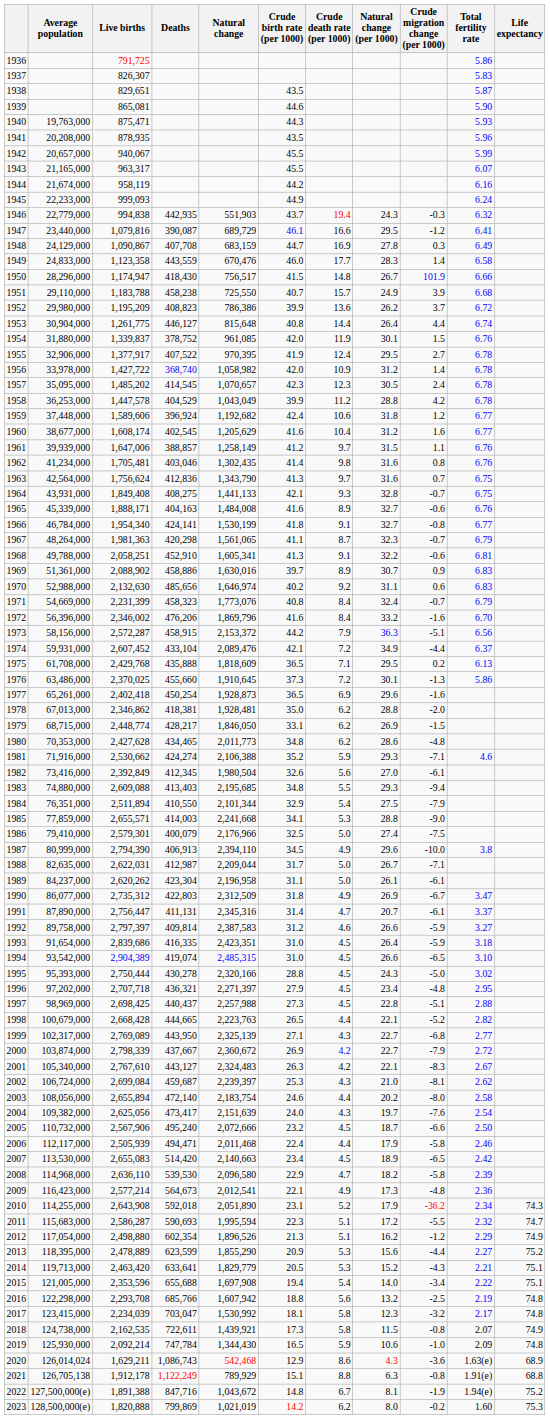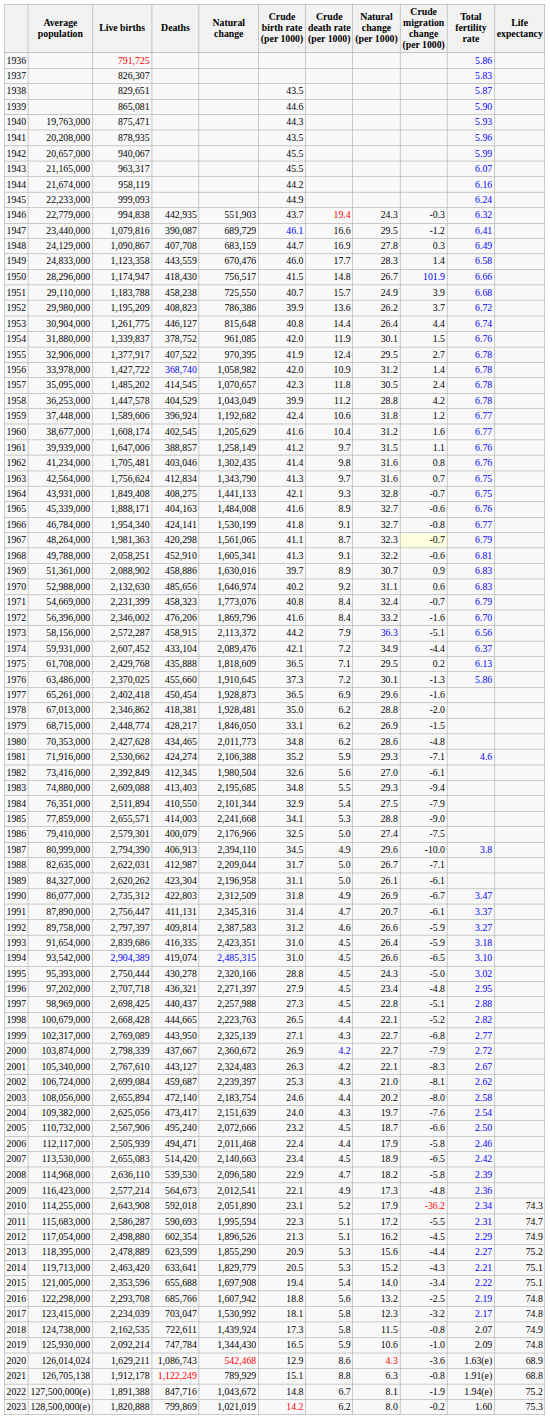 <table class="wikitable sortable" style="text-align: right;">
 <tr>
 <th></th>
 <th width="70pt">Average population</th>
 <th width="90pt">Live births</th>
 <th width="70pt">Deaths</th>
 <th width="90pt">Natural change</th>
 <th width="70pt">Crude birth rate (per 1000)</th>
 <th width="70pt">Crude death rate (per 1000)</th>
 <th width="70pt">Natural change (per 1000)</th>
 <th width="70pt">Crude migration change (per 1000)</th>
 <th width="70pt">Total fertility rate<br></th>
 <th width="70pt">Life expectancy</th>
 </tr>
 <tr>
 <td>1936</td>
 <td></td>
 <td style="color:red;">791,725</td>
 <td></td>
 <td></td>
 <td></td>
 <td></td>
 <td></td>
 <td></td>
 <td style="color:blue">5.86</td>
 <td></td>
 </tr>
 <tr>
 <td>1937</td>
 <td></td>
 <td>826,307</td>
 <td></td>
 <td></td>
 <td></td>
 <td></td>
 <td></td>
 <td></td>
 <td style="color:blue">5.83</td>
 <td></td>
 </tr>
 <tr>
 <td>1938</td>
 <td></td>
 <td>829,651</td>
 <td></td>
 <td></td>
 <td>43.5</td>
 <td></td>
 <td></td>
 <td></td>
 <td style="color:blue">5.87</td>
 <td></td>
 </tr>
 <tr>
 <td>1939</td>
 <td></td>
 <td>865,081</td>
 <td></td>
 <td></td>
 <td>44.6</td>
 <td></td>
 <td></td>
 <td></td>
 <td style="color:blue">5.90</td>
 <td></td>
 </tr>
 <tr>
 <td>1940</td>
 <td>19,763,000</td>
 <td>875,471</td>
 <td></td>
 <td></td>
 <td>44.3</td>
 <td></td>
 <td></td>
 <td></td>
 <td style="color:blue">5.93</td>
 <td></td>
 </tr>
 <tr>
 <td>1941</td>
 <td>20,208,000</td>
 <td>878,935</td>
 <td></td>
 <td></td>
 <td>43.5</td>
 <td></td>
 <td></td>
 <td></td>
 <td style="color:blue">5.96</td>
 <td></td>
 </tr>
 <tr>
 <td>1942</td>
 <td>20,657,000</td>
 <td>940,067</td>
 <td></td>
 <td></td>
 <td>45.5</td>
 <td></td>
 <td></td>
 <td></td>
 <td style="color:blue">5.99</td>
 <td></td>
 </tr>
 <tr>
 <td>1943</td>
 <td>21,165,000</td>
 <td>963,317</td>
 <td></td>
 <td></td>
 <td>45.5</td>
 <td></td>
 <td></td>
 <td></td>
 <td style="color:blue">6.07</td>
 <td></td>
 </tr>
 <tr>
 <td>1944</td>
 <td>21,674,000</td>
 <td>958,119</td>
 <td></td>
 <td></td>
 <td>44.2</td>
 <td></td>
 <td></td>
 <td></td>
 <td style="color:blue">6.16</td>
 <td></td>
 </tr>
 <tr>
 <td>1945</td>
 <td>22,233,000</td>
 <td>999,093</td>
 <td></td>
 <td></td>
 <td>44.9</td>
 <td></td>
 <td></td>
 <td></td>
 <td style="color:blue">6.24</td>
 <td></td>
 </tr>
 <tr>
 <td>1946</td>
 <td>22,779,000</td>
 <td>994,838</td>
 <td>442,935</td>
 <td>551,903</td>
 <td>43.7</td>
 <td style="color:red;">19.4</td>
 <td>24.3</td>
 <td>-0.3</td>
 <td style="color:blue">6.32</td>
 <td></td>
 </tr>
 <tr>
 <td>1947</td>
 <td>23,440,000</td>
 <td>1,079,816</td>
 <td>390,087</td>
 <td>689,729</td>
 <td style="color:blue;">46.1</td>
 <td>16.6</td>
 <td>29.5</td>
 <td>-1.2</td>
 <td style="color:blue">6.41</td>
 <td></td>
 </tr>
 <tr>
 <td>1948</td>
 <td>24,129,000</td>
 <td>1,090,867</td>
 <td>407,708</td>
 <td>683,159</td>
 <td>44.7</td>
 <td>16.9</td>
 <td>27.8</td>
 <td>0.3</td>
 <td style="color:blue">6.49</td>
 <td></td>
 </tr>
 <tr>
 <td>1949</td>
 <td>24,833,000</td>
 <td>1,123,358</td>
 <td>443,559</td>
 <td>670,476</td>
 <td>46.0</td>
 <td>17.7</td>
 <td>28.3</td>
 <td>1.4</td>
 <td style="color:blue">6.58</td>
 <td></td>
 </tr>
 <tr>
 <td>1950</td>
 <td>28,296,000</td>
 <td>1,174,947</td>
 <td>418,430</td>
 <td>756,517</td>
 <td>41.5</td>
 <td>14.8</td>
 <td>26.7</td>
 <td style="color:blue">101.9</td>
 <td style="color:blue">6.66</td>
 <td></td>
 </tr>
 <tr>
 <td>1951</td>
 <td>29,110,000</td>
 <td>1,183,788</td>
 <td>458,238</td>
 <td>725,550</td>
 <td>40.7</td>
 <td>15.7</td>
 <td>24.9</td>
 <td>3.9</td>
 <td style="color:blue">6.68</td>
 <td></td>
 </tr>
 <tr>
 <td>1952</td>
 <td>29,980,000</td>
 <td>1,195,209</td>
 <td>408,823</td>
 <td>786,386</td>
 <td>39.9</td>
 <td>13.6</td>
 <td>26.2</td>
 <td>3.7</td>
 <td style="color:blue">6.72</td>
 <td></td>
 </tr>
 <tr>
 <td>1953</td>
 <td>30,904,000</td>
 <td>1,261,775</td>
 <td>446,127</td>
 <td>815,648</td>
 <td>40.8</td>
 <td>14.4</td>
 <td>26.4</td>
 <td>4.4</td>
 <td style="color:blue">6.74</td>
 <td></td>
 </tr>
 <tr>
 <td>1954</td>
 <td>31,880,000</td>
 <td>1,339,837</td>
 <td>378,752</td>
 <td>961,085</td>
 <td>42.0</td>
 <td>11.9</td>
 <td>30.1</td>
 <td>1.5</td>
 <td style="color:blue">6.76</td>
 <td></td>
 </tr>
 <tr>
 <td>1955</td>
 <td>32,906,000</td>
 <td>1,377,917</td>
 <td>407,522</td>
 <td>970,395</td>
 <td>41.9</td>
 <td>12.4</td>
 <td>29.5</td>
 <td>2.7</td>
 <td style="color:blue">6.78</td>
 <td></td>
 </tr>
 <tr>
 <td>1956</td>
 <td>33,978,000</td>
 <td>1,427,722</td>
 <td style="color:blue;">368,740</td>
 <td>1,058,982</td>
 <td>42.0</td>
 <td>10.9</td>
 <td>31.2</td>
 <td>1.4</td>
 <td style="color:blue">6.78</td>
 <td></td>
 </tr>
 <tr>
 <td>1957</td>
 <td>35,095,000</td>
 <td>1,485,202</td>
 <td>414,545</td>
 <td>1,070,657</td>
 <td>42.3</td>
-<td>12.3</td>
+<td>11.8</td>
 <td>30.5</td>
 <td>2.4</td>
 <td style="color:blue">6.78</td>
 <td></td>
 </tr>
 <tr>
 <td>1958</td>
 <td>36,253,000</td>
 <td>1,447,578</td>
 <td>404,529</td>
 <td>1,043,049</td>
 <td>39.9</td>
 <td>11.2</td>
 <td>28.8</td>
 <td>4.2</td>
 <td style="color:blue">6.78</td>
 <td></td>
 </tr>
 <tr>
 <td>1959</td>
 <td>37,448,000</td>
 <td>1,589,606</td>
 <td>396,924</td>
 <td>1,192,682</td>
 <td>42.4</td>
 <td>10.6</td>
 <td>31.8</td>
 <td>1.2</td>
 <td style="color:blue">6.77</td>
 <td></td>
 </tr>
 <tr>
 <td>1960</td>
 <td>38,677,000</td>
 <td>1,608,174</td>
 <td>402,545</td>
 <td>1,205,629</td>
 <td>41.6</td>
 <td>10.4</td>
 <td>31.2</td>
 <td>1.6</td>
 <td style="color:blue">6.77</td>
 <td></td>
 </tr>
 <tr>
 <td>1961</td>
 <td>39,939,000</td>
 <td>1,647,006</td>
 <td>388,857</td>
 <td>1,258,149</td>
 <td>41.2</td>
 <td>9.7</td>
 <td>31.5</td>
 <td>1.1</td>
 <td style="color:blue">6.76</td>
 <td></td>
 </tr>
 <tr>
 <td>1962</td>
 <td>41,234,000</td>
 <td>1,705,481</td>
 <td>403,046</td>
 <td>1,302,435</td>
 <td>41.4</td>
 <td>9.8</td>
 <td>31.6</td>
 <td>0.8</td>
 <td style="color:blue">6.76</td>
 <td></td>
 </tr>
 <tr>
 <td>1963</td>
 <td>42,564,000</td>
 <td>1,756,624</td>
-<td>412,836</td>
+<td>412,834</td>
 <td>1,343,790</td>
 <td>41.3</td>
 <td>9.7</td>
 <td>31.6</td>
 <td>0.7</td>
 <td style="color:blue">6.75</td>
 <td></td>
 </tr>
 <tr>
 <td>1964</td>
 <td>43,931,000</td>
 <td>1,849,408</td>
 <td>408,275</td>
 <td>1,441,133</td>
 <td>42.1</td>
 <td>9.3</td>
 <td>32.8</td>
 <td>-0.7</td>
 <td style="color:blue">6.75</td>
 <td></td>
 </tr>
 <tr>
 <td>1965</td>
 <td>45,339,000</td>
 <td>1,888,171</td>
 <td>404,163</td>
 <td>1,484,008</td>
 <td>41.6</td>
 <td>8.9</td>
 <td>32.7</td>
 <td>-0.6</td>
 <td style="color:blue">6.76</td>
 <td></td>
 </tr>
 <tr>
 <td>1966</td>
 <td>46,784,000</td>
 <td>1,954,340</td>
 <td>424,141</td>
 <td>1,530,199</td>
 <td>41.8</td>
 <td>9.1</td>
 <td>32.7</td>
 <td>-0.8</td>
 <td style="color:blue">6.77</td>
 <td></td>
 </tr>
 <tr>
 <td>1967</td>
 <td>48,264,000</td>
 <td>1,981,363</td>
 <td>420,298</td>
 <td>1,561,065</td>
 <td>41.1</td>
 <td>8.7</td>
 <td>32.3</td>
-<td>-0.7</td>
+<td style="background: lightyellow;">-0.7</td>
 <td style="color:blue">6.79</td>
 <td></td>
 </tr>
 <tr>
 <td>1968</td>
 <td>49,788,000</td>
 <td>2,058,251</td>
 <td>452,910</td>
 <td>1,605,341</td>
 <td>41.3</td>
 <td>9.1</td>
 <td>32.2</td>
 <td>-0.6</td>
 <td style="color:blue">6.81</td>
 <td></td>
 </tr>
 <tr>
 <td>1969</td>
 <td>51,361,000</td>
 <td>2,088,902</td>
 <td>458,886</td>
 <td>1,630,016</td>
 <td>39.7</td>
 <td>8.9</td>
 <td>30.7</td>
 <td>0.9</td>
 <td style="color:blue">6.83</td>
 <td></td>
 </tr>
 <tr>
 <td>1970</td>
 <td>52,988,000</td>
 <td>2,132,630</td>
 <td>485,656</td>
 <td>1,646,974</td>
 <td>40.2</td>
 <td>9.2</td>
 <td>31.1</td>
 <td>0.6</td>
 <td style="color:blue">6.83</td>
 <td></td>
 </tr>
 <tr>
 <td>1971</td>
 <td>54,669,000</td>
 <td>2,231,399</td>
 <td>458,323</td>
 <td>1,773,076</td>
 <td>40.8</td>
 <td>8.4</td>
 <td>32.4</td>
 <td>-0.7</td>
 <td style="color:blue">6.79</td>
 <td></td>
 </tr>
 <tr>
 <td>1972</td>
 <td>56,396,000</td>
 <td>2,346,002</td>
 <td>476,206</td>
 <td>1,869,796</td>
 <td>41.6</td>
 <td>8.4</td>
 <td>33.2</td>
 <td>-1.6</td>
 <td style="color:blue">6.70</td>
 <td></td>
 </tr>
 <tr>
 <td>1973</td>
 <td>58,156,000</td>
 <td>2,572,287</td>
 <td>458,915</td>
-<td>2,153,372</td>
+<td>2,113,372</td>
 <td>44.2</td>
 <td>7.9</td>
 <td style="color: blue">36.3</td>
 <td>-5.1</td>
 <td style="color:blue">6.56</td>
 <td></td>
 </tr>
 <tr>
 <td>1974</td>
 <td>59,931,000</td>
 <td>2,607,452</td>
 <td>433,104</td>
 <td>2,089,476</td>
 <td>42.1</td>
 <td>7.2</td>
 <td>34.9</td>
 <td>-4.4</td>
 <td style="color:blue">6.37</td>
 <td></td>
 </tr>
 <tr>
 <td>1975</td>
 <td>61,708,000</td>
 <td>2,429,768</td>
 <td>435,888</td>
 <td>1,818,609</td>
 <td>36.5</td>
 <td>7.1</td>
 <td>29.5</td>
 <td>0.2</td>
 <td style="color:blue">6.13</td>
 <td></td>
 </tr>
 <tr>
 <td>1976</td>
 <td>63,486,000</td>
 <td>2,370,025</td>
 <td>455,660</td>
 <td>1,910,645</td>
 <td>37.3</td>
 <td>7.2</td>
 <td>30.1</td>
 <td>-1.3</td>
 <td style="color: blue">5.86</td>
 <td style="color:blue"></td>
 </tr>
 <tr>
 <td>1977</td>
 <td>65,261,000</td>
 <td>2,402,418</td>
-<td>450,254</td>
+<td>450,454</td>
 <td>1,928,873</td>
 <td>36.5</td>
 <td>6.9</td>
 <td>29.6</td>
 <td>-1.6</td>
 <td style="color:blue"></td>
 <td></td>
 </tr>
 <tr>
 <td>1978</td>
 <td>67,013,000</td>
 <td>2,346,862</td>
 <td>418,381</td>
 <td>1,928,481</td>
 <td>35.0</td>
 <td>6.2</td>
 <td>28.8</td>
 <td>-2.0</td>
 <td style="color:blue"></td>
 <td></td>
 </tr>
 <tr>
 <td>1979</td>
 <td>68,715,000</td>
 <td>2,448,774</td>
 <td>428,217</td>
 <td>1,846,050</td>
 <td>33.1</td>
 <td>6.2</td>
 <td>26.9</td>
 <td>-1.5</td>
 <td style="color:blue"></td>
 <td></td>
 </tr>
 <tr>
 <td>1980</td>
 <td>70,353,000</td>
 <td>2,427,628</td>
 <td>434,465</td>
 <td>2,011,773</td>
 <td>34.8</td>
 <td>6.2</td>
 <td>28.6</td>
 <td>-4.8</td>
 <td style="color:blue"></td>
 <td></td>
 </tr>
 <tr>
 <td>1981</td>
 <td>71,916,000</td>
 <td>2,530,662</td>
 <td>424,274</td>
 <td>2,106,388</td>
 <td>35.2</td>
 <td>5.9</td>
 <td>29.3</td>
 <td>-7.1</td>
 <td style="color: blue">4.6</td>
 <td style="color:blue"></td>
 </tr>
 <tr>
 <td>1982</td>
 <td>73,416,000</td>
 <td>2,392,849</td>
 <td>412,345</td>
 <td>1,980,504</td>
 <td>32.6</td>
 <td>5.6</td>
 <td>27.0</td>
 <td>-6.1</td>
 <td style="color:blue"></td>
 <td></td>
 </tr>
 <tr>
 <td>1983</td>
 <td>74,880,000</td>
 <td>2,609,088</td>
 <td>413,403</td>
 <td>2,195,685</td>
 <td>34.8</td>
 <td>5.5</td>
 <td>29.3</td>
 <td>-9.4</td>
 <td style="color:blue"></td>
 <td></td>
 </tr>
 <tr>
 <td>1984</td>
 <td>76,351,000</td>
 <td>2,511,894</td>
 <td>410,550</td>
 <td>2,101,344</td>
 <td>32.9</td>
 <td>5.4</td>
 <td>27.5</td>
 <td>-7.9</td>
 <td style="color:blue"></td>
 <td></td>
 </tr>
 <tr>
 <td>1985</td>
 <td>77,859,000</td>
 <td>2,655,571</td>
 <td>414,003</td>
 <td>2,241,668</td>
 <td>34.1</td>
 <td>5.3</td>
 <td>28.8</td>
 <td>-9.0</td>
 <td style="color:blue"></td>
 <td></td>
 </tr>
 <tr>
 <td>1986</td>
 <td>79,410,000</td>
 <td>2,579,301</td>
 <td>400,079</td>
 <td>2,176,966</td>
 <td>32.5</td>
 <td>5.0</td>
 <td>27.4</td>
 <td>-7.5</td>
 <td style="color:blue"></td>
 <td></td>
 </tr>
 <tr>
 <td>1987</td>
 <td>80,999,000</td>
 <td>2,794,390</td>
 <td>406,913</td>
 <td>2,394,110</td>
 <td>34.5</td>
 <td>4.9</td>
 <td>29.6</td>
 <td>-10.0</td>
 <td style="color: blue">3.8</td>
 <td></td>
 </tr>
 <tr>
 <td>1988</td>
 <td>82,635,000</td>
 <td>2,622,031</td>
 <td>412,987</td>
 <td>2,209,044</td>
 <td>31.7</td>
 <td>5.0</td>
 <td>26.7</td>
 <td>-7.1</td>
 <td style="color:blue"></td>
 <td></td>
 </tr>
 <tr>
 <td>1989</td>
-<td>84,237,000</td>
+<td>84,327,000</td>
 <td>2,620,262</td>
 <td>423,304</td>
 <td>2,196,958</td>
 <td>31.1</td>
 <td>5.0</td>
 <td>26.1</td>
 <td>-6.1</td>
 <td style="color:blue"></td>
 <td></td>
 </tr>
 <tr>
 <td>1990</td>
 <td>86,077,000</td>
 <td>2,735,312</td>
 <td>422,803</td>
 <td>2,312,509</td>
 <td>31.8</td>
 <td>4.9</td>
 <td>26.9</td>
 <td>-6.7</td>
 <td style="color: blue">3.47</td>
 <td></td>
 </tr>
 <tr>
 <td>1991</td>
 <td>87,890,000</td>
 <td>2,756,447</td>
 <td>411,131</td>
 <td>2,345,316</td>
 <td>31.4</td>
 <td>4.7</td>
 <td>20.7</td>
 <td>-6.1</td>
 <td style="color: blue">3.37</td>
 <td></td>
 </tr>
 <tr>
 <td>1992</td>
 <td>89,758,000</td>
 <td>2,797,397</td>
 <td>409,814</td>
 <td>2,387,583</td>
 <td>31.2</td>
 <td>4.6</td>
 <td>26.6</td>
 <td>-5.9</td>
 <td style="color: blue">3.27</td>
 <td></td>
 </tr>
 <tr>
 <td>1993</td>
 <td>91,654,000</td>
 <td>2,839,686</td>
 <td>416,335</td>
 <td>2,423,351</td>
 <td>31.0</td>
 <td>4.5</td>
 <td>26.4</td>
 <td>-5.9</td>
 <td style="color: blue">3.18</td>
 <td></td>
 </tr>
 <tr>
 <td>1994</td>
 <td>93,542,000</td>
 <td style="color: blue">2,904,389</td>
 <td>419,074</td>
 <td style="color: blue">2,485,315</td>
 <td>31.0</td>
 <td>4.5</td>
 <td>26.6</td>
 <td>-6.5</td>
 <td style="color: blue">3.10</td>
 <td></td>
 </tr>
 <tr>
 <td>1995</td>
 <td>95,393,000</td>
 <td>2,750,444</td>
 <td>430,278</td>
 <td>2,320,166</td>
 <td>28.8</td>
 <td>4.5</td>
 <td>24.3</td>
 <td>-5.0</td>
 <td style="color: blue">3.02</td>
 <td></td>
 </tr>
 <tr>
 <td>1996</td>
 <td>97,202,000</td>
 <td>2,707,718</td>
 <td>436,321</td>
 <td>2,271,397</td>
 <td>27.9</td>
 <td>4.5</td>
 <td>23.4</td>
 <td>-4.8</td>
 <td style="color: blue">2.95</td>
 <td></td>
 </tr>
 <tr>
 <td>1997</td>
 <td>98,969,000</td>
 <td>2,698,425</td>
 <td>440,437</td>
 <td>2,257,988</td>
 <td>27.3</td>
 <td>4.5</td>
 <td>22.8</td>
 <td>-5.1</td>
 <td style="color: blue">2.88</td>
 <td></td>
 </tr>
 <tr>
 <td>1998</td>
 <td>100,679,000</td>
 <td>2,668,428</td>
 <td>444,665</td>
 <td>2,223,763</td>
 <td>26.5</td>
 <td>4.4</td>
 <td>22.1</td>
 <td>-5.2</td>
 <td style="color: blue">2.82</td>
 <td></td>
 </tr>
 <tr>
 <td>1999</td>
 <td>102,317,000</td>
 <td>2,769,089</td>
 <td>443,950</td>
 <td>2,325,139</td>
 <td>27.1</td>
 <td>4.3</td>
 <td>22.7</td>
 <td>-6.8</td>
 <td style="color: blue">2.77</td>
 <td></td>
 </tr>
 <tr>
 <td>2000</td>
 <td>103,874,000</td>
 <td>2,798,339</td>
 <td>437,667</td>
 <td>2,360,672</td>
 <td>26.9</td>
 <td style="color: blue">4.2</td>
 <td>22.7</td>
 <td>-7.9</td>
 <td style="color: blue">2.72</td>
 <td></td>
 </tr>
 <tr>
 <td>2001</td>
 <td>105,340,000</td>
 <td>2,767,610</td>
 <td>443,127</td>
 <td>2,324,483</td>
 <td>26.3</td>
 <td>4.2</td>
 <td>22.1</td>
 <td>-8.3</td>
 <td style="color: blue">2.67</td>
 <td></td>
 </tr>
 <tr>
 <td>2002</td>
 <td>106,724,000</td>
 <td>2,699,084</td>
 <td>459,687</td>
 <td>2,239,397</td>
 <td>25.3</td>
 <td>4.3</td>
 <td>21.0</td>
 <td>-8.1</td>
 <td style="color: blue">2.62</td>
 <td></td>
 </tr>
 <tr>
 <td>2003</td>
 <td>108,056,000</td>
 <td>2,655,894</td>
 <td>472,140</td>
 <td>2,183,754</td>
 <td>24.6</td>
 <td>4.4</td>
 <td>20.2</td>
 <td>-8.0</td>
 <td style="color: blue">2.58</td>
 <td></td>
 </tr>
 <tr>
 <td>2004</td>
 <td>109,382,000</td>
 <td>2,625,056</td>
 <td>473,417</td>
 <td>2,151,639</td>
 <td>24.0</td>
 <td>4.3</td>
 <td>19.7</td>
 <td>-7.6</td>
 <td style="color: blue">2.54</td>
 <td></td>
 </tr>
 <tr>
 <td>2005</td>
 <td>110,732,000</td>
 <td>2,567,906</td>
 <td>495,240</td>
 <td>2,072,666</td>
 <td>23.2</td>
 <td>4.5</td>
 <td>18.7</td>
 <td>-6.6</td>
 <td style="color: blue">2.50</td>
 <td></td>
 </tr>
 <tr>
 <td>2006</td>
 <td>112,117,000</td>
 <td>2,505,939</td>
 <td>494,471</td>
 <td>2,011,468</td>
 <td>22.4</td>
 <td>4.4</td>
 <td>17.9</td>
 <td>-5.8</td>
 <td style="color: blue">2.46</td>
 <td></td>
 </tr>
 <tr>
 <td>2007</td>
 <td>113,530,000</td>
 <td>2,655,083</td>
 <td>514,420</td>
 <td>2,140,663</td>
 <td>23.4</td>
 <td>4.5</td>
 <td>18.9</td>
 <td>-6.5</td>
 <td style="color: blue">2.42</td>
 <td></td>
 </tr>
 <tr>
 <td>2008</td>
 <td>114,968,000</td>
 <td>2,636,110</td>
 <td>539,530</td>
 <td>2,096,580</td>
 <td>22.9</td>
 <td>4.7</td>
 <td>18.2</td>
 <td>-5.8</td>
 <td style="color: blue">2.39</td>
 <td></td>
 </tr>
 <tr>
 <td>2009</td>
 <td>116,423,000</td>
 <td>2,577,214</td>
 <td>564,673</td>
 <td>2,012,541</td>
 <td>22.1</td>
 <td>4.9</td>
 <td>17.3</td>
 <td>-4.8</td>
 <td style="color: blue">2.36</td>
 <td></td>
 </tr>
 <tr>
 <td>2010</td>
 <td>114,255,000</td>
 <td>2,643,908</td>
 <td>592,018</td>
 <td>2,051,890</td>
 <td>23.1</td>
 <td>5.2</td>
 <td>17.9</td>
 <td style="color:red">-36.2</td>
 <td style="color: blue">2.34</td>
 <td>74.3</td>
 </tr>
 <tr>
 <td>2011</td>
 <td>115,683,000</td>
 <td>2,586,287</td>
 <td>590,693</td>
 <td>1,995,594</td>
 <td>22.3</td>
 <td>5.1</td>
 <td>17.2</td>
 <td>-5.5</td>
-<td style="color: blue">2.32</td>
+<td style="color: blue">2.31</td>
 <td>74.7</td>
 </tr>
 <tr>
 <td>2012</td>
 <td>117,054,000</td>
 <td>2,498,880</td>
 <td>602,354</td>
 <td>1,896,526</td>
 <td>21.3</td>
 <td>5.1</td>
 <td>16.2</td>
-<td>-1.2</td>
+<td>-4.5</td>
 <td style="color: blue">2.29</td>
 <td>74.9</td>
 </tr>
 <tr>
 <td>2013</td>
 <td>118,395,000</td>
 <td>2,478,889</td>
 <td>623,599</td>
 <td>1,855,290</td>
 <td>20.9</td>
 <td>5.3</td>
 <td>15.6</td>
 <td>-4.4</td>
 <td style="color: blue">2.27</td>
 <td>75.2</td>
 </tr>
 <tr>
 <td>2014</td>
 <td>119,713,000</td>
 <td>2,463,420</td>
 <td>633,641</td>
 <td>1,829,779</td>
 <td>20.5</td>
 <td>5.3</td>
 <td>15.2</td>
 <td>-4.3</td>
 <td style="color: blue">2.21</td>
 <td>75.1</td>
 </tr>
 <tr>
 <td>2015</td>
 <td>121,005,000</td>
 <td>2,353,596</td>
 <td>655,688</td>
 <td>1,697,908</td>
 <td>19.4</td>
 <td>5.4</td>
 <td>14.0</td>
 <td>-3.4</td>
 <td style="color: blue">2.22</td>
 <td>75.1</td>
 </tr>
 <tr>
 <td>2016</td>
 <td>122,298,000</td>
 <td>2,293,708</td>
 <td>685,766</td>
 <td>1,607,942</td>
 <td>18.8</td>
 <td>5.6</td>
 <td>13.2</td>
 <td>-2.5</td>
 <td style="color: blue">2.19</td>
 <td>74.8</td>
 </tr>
 <tr>
 <td>2017</td>
 <td>123,415,000</td>
 <td>2,234,039</td>
 <td>703,047</td>
 <td>1,530,992</td>
 <td>18.1</td>
 <td>5.8</td>
 <td>12.3</td>
 <td>-3.2</td>
 <td style="color: blue">2.17</td>
 <td>74.8</td>
 </tr>
 <tr>
 <td>2018</td>
 <td>124,738,000</td>
 <td>2,162,535</td>
 <td>722,611</td>
-<td>1,439,921</td>
+<td>1,439,924</td>
 <td>17.3</td>
 <td>5.8</td>
 <td>11.5</td>
 <td>-0.8</td>
 <td>2.07</td>
 <td>74.9</td>
 </tr>
 <tr>
 <td>2019</td>
 <td>125,930,000</td>
 <td>2,092,214</td>
 <td>747,784</td>
 <td>1,344,430</td>
 <td>16.5</td>
 <td>5.9</td>
 <td>10.6</td>
 <td>-1.0</td>
 <td>2.09</td>
 <td>74.8</td>
 </tr>
 <tr>
 <td>2020</td>
 <td>126,014,024</td>
 <td>1,629,211</td>
 <td>1,086,743</td>
 <td style="color:red;">542,468</td>
 <td>12.9</td>
 <td>8.6</td>
 <td style="color: red">4.3</td>
 <td>-3.6</td>
 <td>1.63(e)</td>
 <td>68.9</td>
 </tr>
 <tr>
 <td>2021</td>
 <td>126,705,138</td>
 <td>1,912,178</td>
 <td style="color: red">1,122,249</td>
 <td>789,929</td>
 <td>15.1</td>
 <td>8.8</td>
 <td>6.3</td>
 <td>-0.8</td>
 <td>1.91(e)</td>
 <td>68.8</td>
 </tr>
 <tr>
 <td>2022</td>
 <td>127,500,000(e)</td>
 <td>1,891,388</td>
 <td>847,716</td>
 <td>1,043,672</td>
 <td>14.8</td>
 <td>6.7</td>
 <td>8.1</td>
 <td>-1.9</td>
 <td>1.94(e)</td>
 <td>75.2</td>
 </tr>
 <tr>
 <td>2023</td>
 <td>128,500,000(e)</td>
 <td>1,820,888</td>
 <td>799,869</td>
 <td>1,021,019</td>
 <td style="color: red">14.2</td>
 <td>6.2</td>
 <td>8.0</td>
 <td>-0.2</td>
 <td>1.60</td>
 <td>75.3</td>
 </tr>
 </table>
